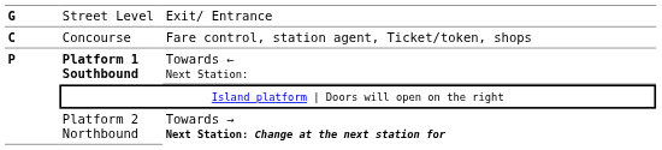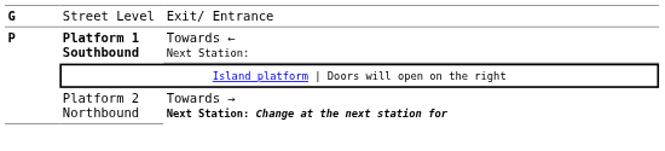 <table table border=0 cellspacing=0 cellpadding=3>
 <tr>
 <td style="border-top:solid 1px grey;border-bottom:solid 1px grey;" width=50 valign=top><strong>G</strong></td>
 <td style="border-top:solid 1px grey;border-bottom:solid 1px grey;" width=100 valign=top>Street Level</td>
 <td style="border-top:solid 1px grey;border-bottom:solid 1px grey;" width=500 valign=top>Exit/ Entrance</td>
-</tr>
-<tr>
-<td style="border-bottom:solid 1px grey;"><strong>C</strong></td>
-<td style="border-bottom:solid 1px grey;">Concourse</td>
-<td style="border-bottom:solid 1px grey;">Fare control, station agent, Ticket/token, shops</td>
 </tr>
 <tr>
 <td style="border-bottom:solid 1px grey;" width=50 rowspan=3 valign=top><strong>P</strong></td>
 <td style="border-bottom:solid 1px white;" width=100><span><strong>Platform 1</strong><br><strong>Southbound</strong></span></td>
 <td style="border-bottom:solid 1px grey;" width="500">Towards ← <br><small></strong>Next Station:<strong> </small></td>
 </tr>
 <tr>
 <td style="border-top:solid 2px black;border-right:solid 2px black;border-left:solid 2px black;border-bottom:solid 2px black;text-align:center;" colspan=2><small><a href='#'>Island platform</a> | Doors will open on the right </small></td>
 </tr>
 <tr>
 <td style="border-bottom:solid 1px grey;" width=100><span></strong>Platform 2<strong><br></strong>Northbound<strong></span></td>
 <td style="border-bottom:solid 1px white;" width=500>Towards → <br><small><strong>Next Station:</strong> </small> <small><strong><em>Change at the next station for <strong><em></small></td>
 </tr>
 </table>
